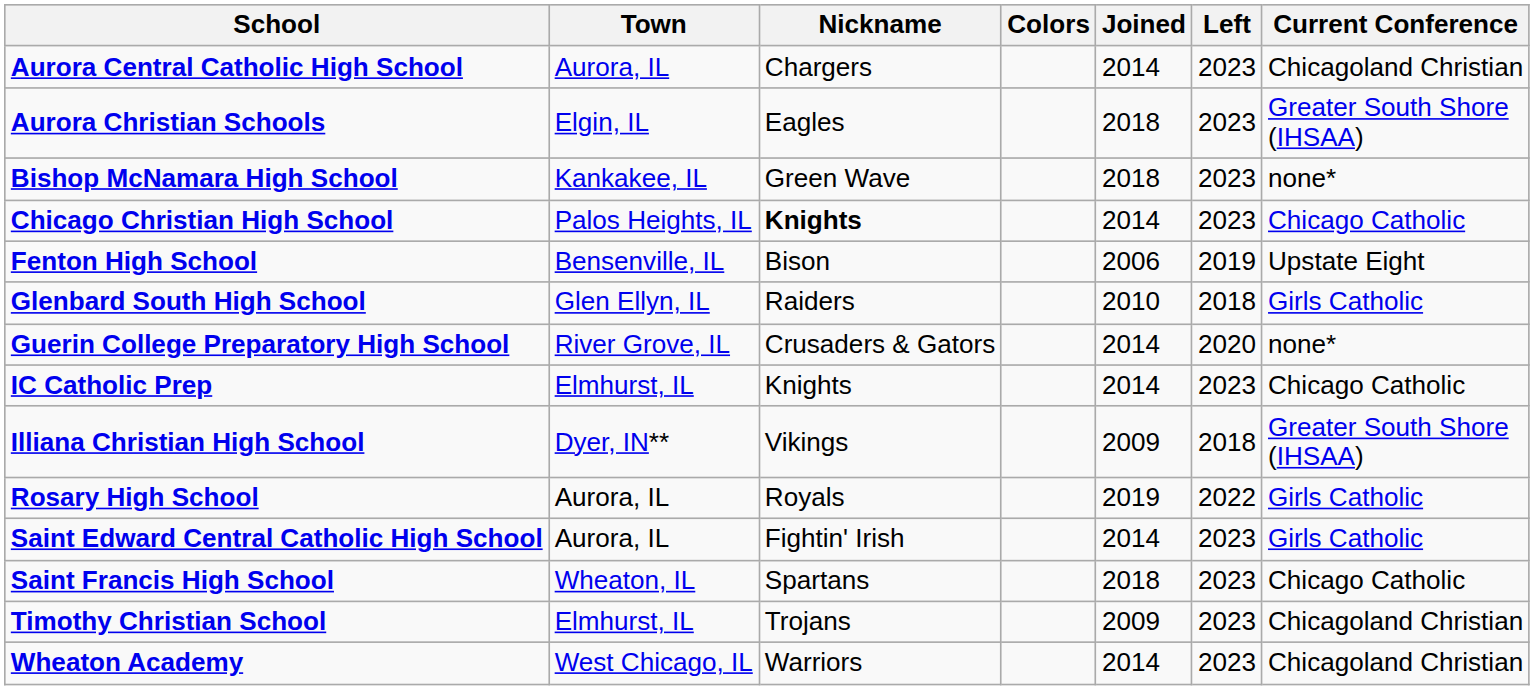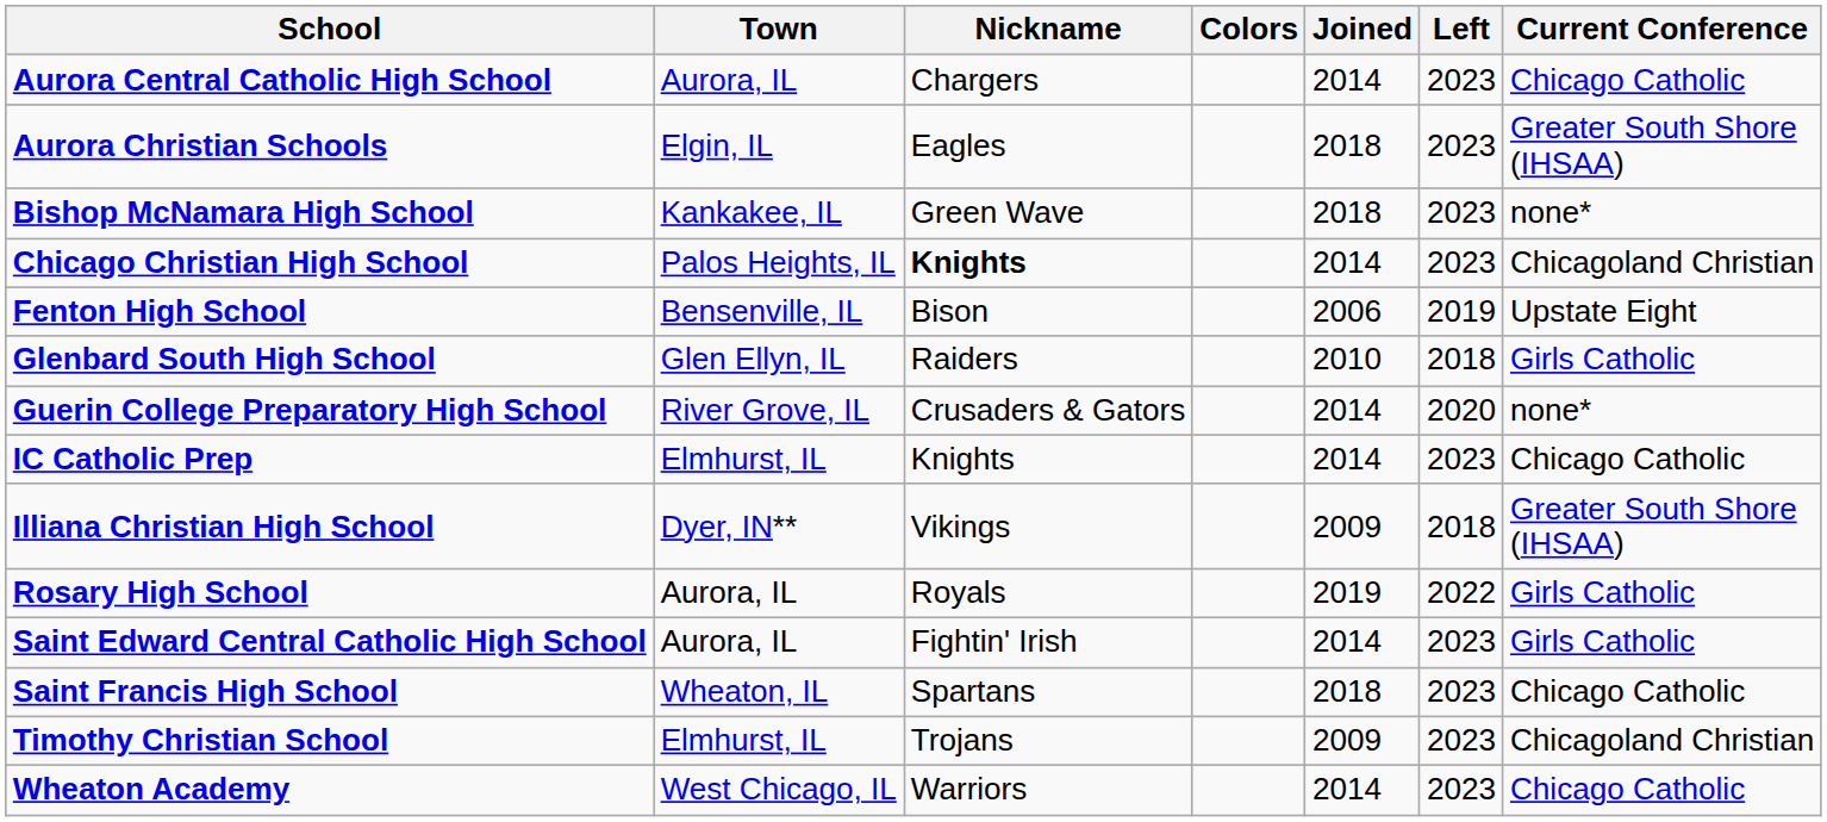 <table class="wikitable">
 <tr>
 <th>School</th>
 <th>Town</th>
 <th>Nickname</th>
 <th>Colors</th>
 <th>Joined</th>
 <th>Left</th>
 <th>Current Conference</th>
 </tr>
 <tr>
 <td><strong><a href='#'>Aurora Central Catholic High School</a></strong></td>
 <td><a href='#'>Aurora, IL</a></td>
 <td>Chargers</td>
 <td> </td>
 <td>2014</td>
 <td>2023</td>
-<td>Chicagoland Christian</td>
+<td><a href='#'>Chicago Catholic</a></td>
 </tr>
 <tr>
 <td><strong><a href='#'>Aurora Christian Schools</a></strong></td>
 <td><a href='#'>Elgin, IL</a></td>
 <td>Eagles</td>
 <td> </td>
 <td>2018</td>
 <td>2023</td>
 <td><a href='#'>Greater South Shore</a><br>(<a href='#'>IHSAA</a>)</td>
 </tr>
 <tr>
 <td><strong><a href='#'>Bishop McNamara High School</a></strong></td>
 <td><a href='#'>Kankakee, IL</a></td>
 <td>Green Wave</td>
 <td> </td>
 <td>2018</td>
 <td>2023</td>
 <td>none*</td>
 </tr>
 <tr>
 <td><strong><a href='#'>Chicago Christian High School</a></strong></td>
 <td><a href='#'>Palos Heights, IL</a></td>
 <td><strong>Knights</strong></td>
 <td> </td>
 <td>2014</td>
 <td>2023</td>
-<td><a href='#'>Chicago Catholic</a></td>
+<td>Chicagoland Christian</td>
 </tr>
 <tr>
 <td><a href='#'><strong>Fenton High School</strong></a></td>
 <td><a href='#'>Bensenville, IL</a></td>
 <td>Bison</td>
 <td> </td>
 <td>2006</td>
 <td>2019</td>
 <td>Upstate Eight</td>
 </tr>
 <tr>
 <td><strong><a href='#'>Glenbard South High School</a></strong></td>
 <td><a href='#'>Glen Ellyn, IL</a></td>
 <td>Raiders</td>
 <td> </td>
 <td>2010</td>
 <td>2018</td>
 <td><a href='#'>Girls Catholic</a></td>
 </tr>
 <tr>
 <td><strong><a href='#'>Guerin College Preparatory High School</a></strong></td>
 <td><a href='#'>River Grove, IL</a></td>
 <td>Crusaders & Gators</td>
 <td> </td>
 <td>2014</td>
 <td>2020</td>
 <td>none*</td>
 </tr>
 <tr>
 <td><a href='#'><strong>IC Catholic Prep</strong></a></td>
 <td><a href='#'>Elmhurst, IL</a></td>
 <td>Knights</td>
 <td> </td>
 <td>2014</td>
 <td>2023</td>
 <td>Chicago Catholic</td>
 </tr>
 <tr>
 <td><strong><a href='#'>Illiana Christian High School</a></strong></td>
 <td><a href='#'>Dyer, IN</a>**</td>
 <td>Vikings</td>
 <td> </td>
 <td>2009</td>
 <td>2018</td>
 <td><a href='#'>Greater South Shore</a><br>(<a href='#'>IHSAA</a>)</td>
 </tr>
 <tr>
 <td><a href='#'><strong>Rosary High School</strong></a></td>
 <td>Aurora, IL</td>
 <td>Royals</td>
 <td> </td>
 <td>2019</td>
 <td>2022</td>
 <td><a href='#'>Girls Catholic</a></td>
 </tr>
 <tr>
 <td><a href='#'><strong>Saint Edward Central Catholic High School</strong></a></td>
 <td>Aurora, IL</td>
 <td>Fightin' Irish</td>
 <td> </td>
 <td>2014</td>
 <td>2023</td>
 <td><a href='#'>Girls Catholic</a></td>
 </tr>
 <tr>
 <td><a href='#'><strong>Saint Francis High School</strong></a></td>
 <td><a href='#'>Wheaton, IL</a></td>
 <td>Spartans</td>
 <td> </td>
 <td>2018</td>
 <td>2023</td>
 <td>Chicago Catholic</td>
 </tr>
 <tr>
 <td><a href='#'><strong>Timothy Christian School</strong></a></td>
 <td><a href='#'>Elmhurst, IL</a></td>
 <td>Trojans</td>
 <td> </td>
 <td>2009</td>
 <td>2023</td>
 <td>Chicagoland Christian</td>
 </tr>
 <tr>
 <td><strong><a href='#'>Wheaton Academy</a></strong></td>
 <td><a href='#'>West Chicago, IL</a></td>
 <td>Warriors</td>
 <td> </td>
 <td>2014</td>
 <td>2023</td>
-<td>Chicagoland Christian</td>
+<td><a href='#'>Chicago Catholic</a></td>
 </tr>
 </table>
